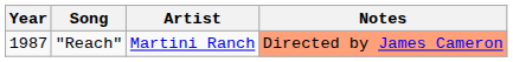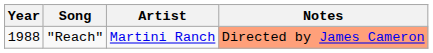 <table class="wikitable">
 <tr>
 <th>Year</th>
 <th>Song</th>
 <th>Artist</th>
 <th class="unsortable">Notes</th>
 </tr>
 <tr>
-<td>1987</td>
+<td>1988</td>
 <td>"Reach"</td>
 <td><a href='#'>Martini Ranch</a></td>
 <td style="background: lightsalmon;">Directed by <a href='#'>James Cameron</a></td>
 </tr>
 </table>
